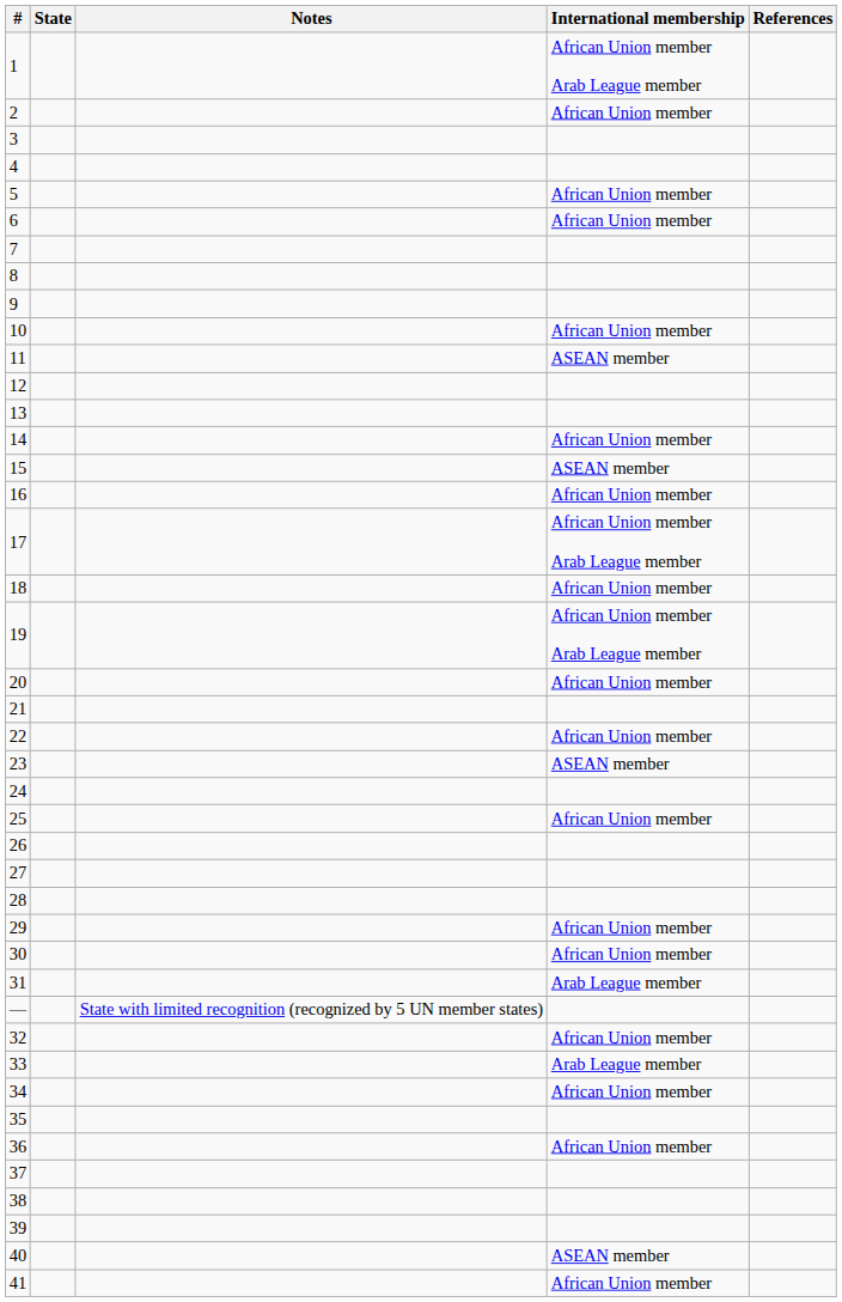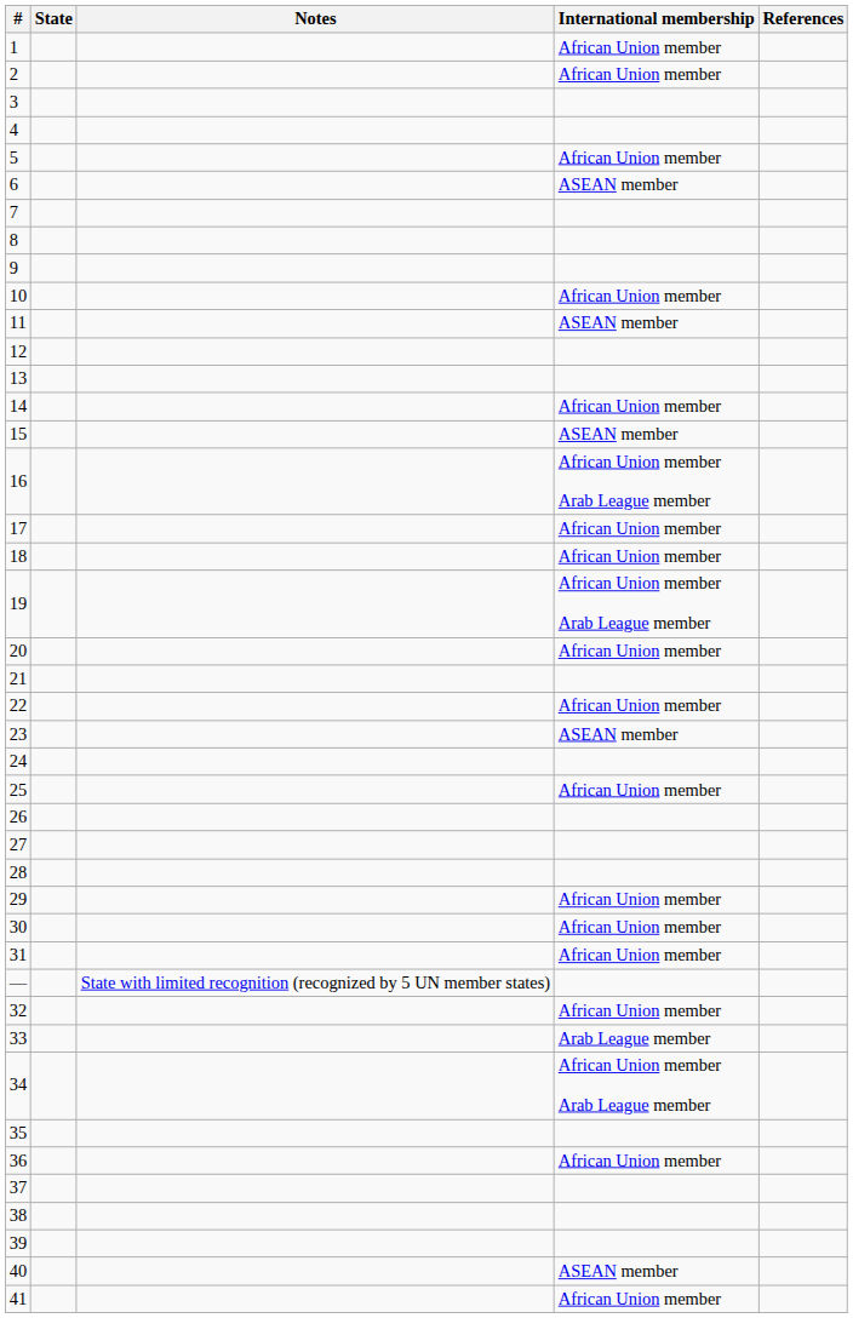 <table class="wikitable sortable">
 <tr>
 <th>#</th>
 <th>State</th>
 <th>Notes</th>
 <th>International membership</th>
 <th>References</th>
 </tr>
 <tr>
 <td>1</td>
 <td></td>
 <td></td>
-<td> <a href='#'>African Union</a> member <br><br> <a href='#'>Arab League</a> member</td>
+<td> <a href='#'>African Union</a> member</td>
 <td></td>
 </tr>
 <tr>
 <td>2</td>
 <td></td>
 <td></td>
 <td> <a href='#'>African Union</a> member</td>
 <td></td>
 </tr>
 <tr>
 <td>3</td>
 <td></td>
 <td></td>
 <td></td>
 <td></td>
 </tr>
 <tr>
 <td>4</td>
 <td></td>
 <td></td>
 <td></td>
 <td></td>
 </tr>
 <tr>
 <td>5</td>
 <td></td>
 <td></td>
 <td> <a href='#'>African Union</a> member</td>
 <td></td>
 </tr>
 <tr>
 <td>6</td>
 <td></td>
 <td></td>
-<td> <a href='#'>African Union</a> member</td>
+<td> <a href='#'>ASEAN</a> member</td>
 <td></td>
 </tr>
 <tr>
 <td>7</td>
 <td></td>
 <td></td>
 <td></td>
 <td></td>
 </tr>
 <tr>
 <td>8</td>
 <td></td>
 <td></td>
 <td></td>
 <td></td>
 </tr>
 <tr>
 <td>9</td>
 <td></td>
 <td></td>
 <td></td>
 <td></td>
 </tr>
 <tr>
 <td>10</td>
 <td></td>
 <td></td>
 <td> <a href='#'>African Union</a> member</td>
 <td></td>
 </tr>
 <tr>
 <td>11</td>
 <td></td>
 <td></td>
 <td> <a href='#'>ASEAN</a> member</td>
 <td></td>
 </tr>
 <tr>
 <td>12</td>
 <td></td>
 <td></td>
 <td></td>
 <td></td>
 </tr>
 <tr>
 <td>13</td>
 <td></td>
 <td></td>
 <td></td>
 <td></td>
 </tr>
 <tr>
 <td>14</td>
 <td></td>
 <td></td>
 <td> <a href='#'>African Union</a> member</td>
 <td></td>
 </tr>
 <tr>
 <td>15</td>
 <td></td>
 <td></td>
 <td> <a href='#'>ASEAN</a> member</td>
 <td></td>
 </tr>
 <tr>
 <td>16</td>
 <td></td>
 <td></td>
-<td> <a href='#'>African Union</a> member</td>
+<td> <a href='#'>African Union</a> member <br><br> <a href='#'>Arab League</a> member</td>
 <td></td>
 </tr>
 <tr>
 <td>17</td>
 <td></td>
 <td></td>
-<td> <a href='#'>African Union</a> member <br><br> <a href='#'>Arab League</a> member</td>
+<td> <a href='#'>African Union</a> member</td>
 <td></td>
 </tr>
 <tr>
 <td>18</td>
 <td></td>
 <td></td>
 <td> <a href='#'>African Union</a> member</td>
 <td></td>
 </tr>
 <tr>
 <td>19</td>
 <td></td>
 <td></td>
 <td> <a href='#'>African Union</a> member <br><br> <a href='#'>Arab League</a> member</td>
 <td></td>
 </tr>
 <tr>
 <td>20</td>
 <td></td>
 <td></td>
 <td> <a href='#'>African Union</a> member</td>
 <td></td>
 </tr>
 <tr>
 <td>21</td>
 <td></td>
 <td></td>
 <td></td>
 <td></td>
 </tr>
 <tr>
 <td>22</td>
 <td></td>
 <td></td>
 <td> <a href='#'>African Union</a> member</td>
 <td></td>
 </tr>
 <tr>
 <td>23</td>
 <td></td>
 <td></td>
 <td> <a href='#'>ASEAN</a> member</td>
 <td></td>
 </tr>
 <tr>
 <td>24</td>
 <td></td>
 <td></td>
 <td></td>
 <td></td>
 </tr>
 <tr>
 <td>25</td>
 <td></td>
 <td></td>
 <td> <a href='#'>African Union</a> member</td>
 <td></td>
 </tr>
 <tr>
 <td>26</td>
 <td></td>
 <td></td>
 <td></td>
 <td></td>
 </tr>
 <tr>
 <td>27</td>
 <td></td>
 <td></td>
 <td></td>
 <td></td>
 </tr>
 <tr>
 <td>28</td>
 <td></td>
 <td></td>
 <td></td>
 <td></td>
 </tr>
 <tr>
 <td>29</td>
 <td></td>
 <td></td>
 <td> <a href='#'>African Union</a> member</td>
 <td></td>
 </tr>
 <tr>
 <td>30</td>
 <td></td>
 <td></td>
 <td> <a href='#'>African Union</a> member</td>
 <td></td>
 </tr>
 <tr>
 <td>31</td>
 <td></td>
 <td></td>
-<td> <a href='#'>Arab League</a> member</td>
+<td> <a href='#'>African Union</a> member</td>
 <td></td>
 </tr>
 <tr>
 <td>—</td>
 <td></td>
 <td><a href='#'>State with limited recognition</a> (recognized by 5 UN member states)</td>
 <td></td>
 <td></td>
 </tr>
 <tr>
 <td>32</td>
 <td></td>
 <td></td>
 <td> <a href='#'>African Union</a> member</td>
 <td></td>
 </tr>
 <tr>
 <td>33</td>
 <td></td>
 <td></td>
 <td> <a href='#'>Arab League</a> member</td>
 <td></td>
 </tr>
 <tr>
 <td>34</td>
 <td></td>
 <td></td>
-<td> <a href='#'>African Union</a> member</td>
+<td> <a href='#'>African Union</a> member <br><br> <a href='#'>Arab League</a> member</td>
 <td></td>
 </tr>
 <tr>
 <td>35</td>
 <td></td>
 <td></td>
 <td></td>
 <td></td>
 </tr>
 <tr>
 <td>36</td>
 <td></td>
 <td></td>
 <td> <a href='#'>African Union</a> member</td>
 <td></td>
 </tr>
 <tr>
 <td>37</td>
 <td></td>
 <td></td>
 <td></td>
 <td></td>
 </tr>
 <tr>
 <td>38</td>
 <td></td>
 <td></td>
 <td></td>
 <td></td>
 </tr>
 <tr>
 <td>39</td>
 <td></td>
 <td></td>
 <td></td>
 <td></td>
 </tr>
 <tr>
 <td>40</td>
 <td></td>
 <td></td>
 <td> <a href='#'>ASEAN</a> member</td>
 <td></td>
 </tr>
 <tr>
 <td>41</td>
 <td></td>
 <td></td>
 <td> <a href='#'>African Union</a> member</td>
 <td></td>
 </tr>
 </table>
